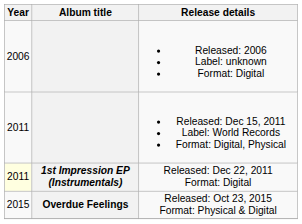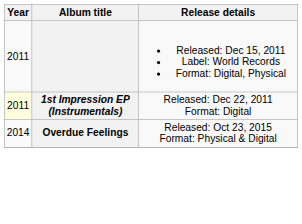 <table class="wikitable plainrowheaders" style="text-align:center;">
 <tr>
 <th>Year</th>
 <th scope="col" rowspan="1" style="width:10em;">Album title</th>
 <th scope="col" rowspan="1" style="width:15em;">Release details</th>
-</tr>
-<tr>
-<td>2006</td>
-<th></th>
-<td><br><ul><li>Released: 2006</li><li>Label: unknown</li><li>Format: Digital</li></ul></td>
 </tr>
 <tr>
 <td>2011</td>
 <th></th>
 <td><br><ul><li>Released: Dec 15, 2011</li><li>Label: World Records</li><li>Format: Digital, Physical</li></ul></td>
 </tr>
 <tr>
 <td style="background: lightyellow;">2011</td>
 <th><strong><em>1st Impression EP (Instrumentals)</em></strong></th>
 <td>Released: Dec 22, 2011<br>Format: Digital</td>
 </tr>
 <tr>
-<td>2015</td>
+<td>2014</td>
 <th>Overdue Feelings</th>
 <td>Released: Oct 23, 2015<br>Format: Physical & Digital</td>
 </tr>
 <tr>
 </tr>
 </table>
